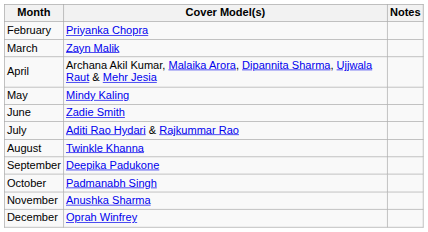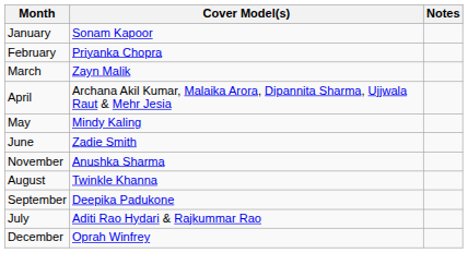 <table class="wikitable">
 <tr style="background:#ccc; text-align:center;">
 <th>Month</th>
 <th>Cover Model(s)</th>
 <th>Notes</th>
+</tr>
+<tr>
+<td>January</td>
+<td><a href='#'>Sonam Kapoor</a></td>
+<td></td>
 </tr>
 <tr>
 <td>February</td>
 <td><a href='#'>Priyanka Chopra</a></td>
 <td></td>
 </tr>
 <tr>
 <td>March</td>
 <td><a href='#'>Zayn Malik</a></td>
 <td></td>
 </tr>
 <tr>
 <td>April</td>
 <td>Archana Akil Kumar, <a href='#'>Malaika Arora</a>, <a href='#'>Dipannita Sharma</a>, <a href='#'>Ujjwala Raut</a> & <a href='#'>Mehr Jesia</a></td>
 <td></td>
 </tr>
 <tr>
 <td>May</td>
 <td><a href='#'>Mindy Kaling</a></td>
 <td></td>
 </tr>
 <tr>
 <td>June</td>
 <td><a href='#'>Zadie Smith</a></td>
 <td></td>
 </tr>
 <tr>
-<td>July</td>
-<td><a href='#'>Aditi Rao Hydari</a> & <a href='#'>Rajkummar Rao</a></td>
+<td>November</td>
+<td><a href='#'>Anushka Sharma</a></td>
 <td></td>
 </tr>
 <tr>
 <td>August</td>
 <td><a href='#'>Twinkle Khanna</a></td>
 <td></td>
 </tr>
 <tr>
 <td>September</td>
 <td><a href='#'>Deepika Padukone</a></td>
 <td></td>
 </tr>
 <tr>
-<td>October</td>
-<td><a href='#'>Padmanabh Singh</a></td>
-<td></td>
-</tr>
-<tr>
-<td>November</td>
-<td><a href='#'>Anushka Sharma</a></td>
+<td>July</td>
+<td><a href='#'>Aditi Rao Hydari</a> & <a href='#'>Rajkummar Rao</a></td>
 <td></td>
 </tr>
 <tr>
 <td>December</td>
 <td><a href='#'>Oprah Winfrey</a></td>
 <td></td>
 </tr>
 </table>
